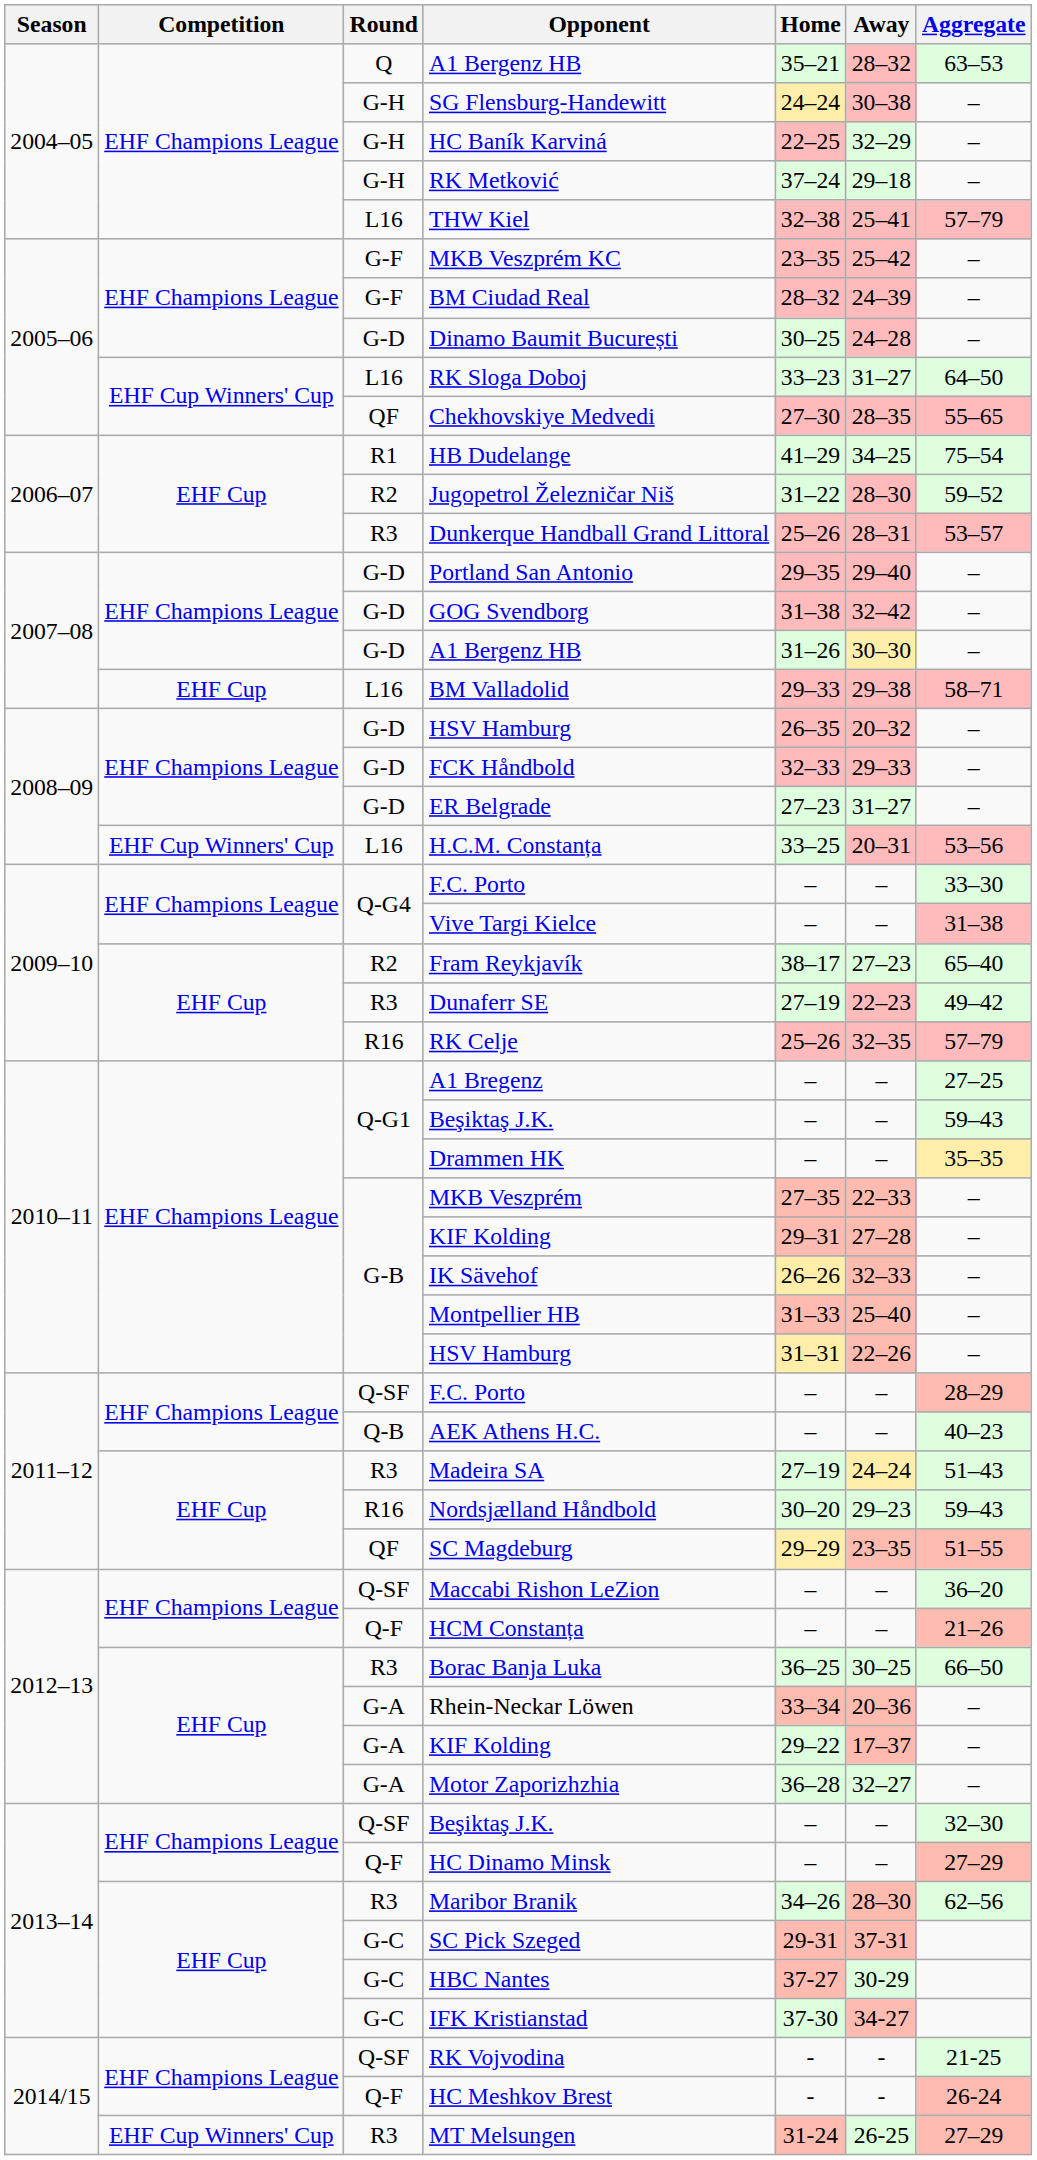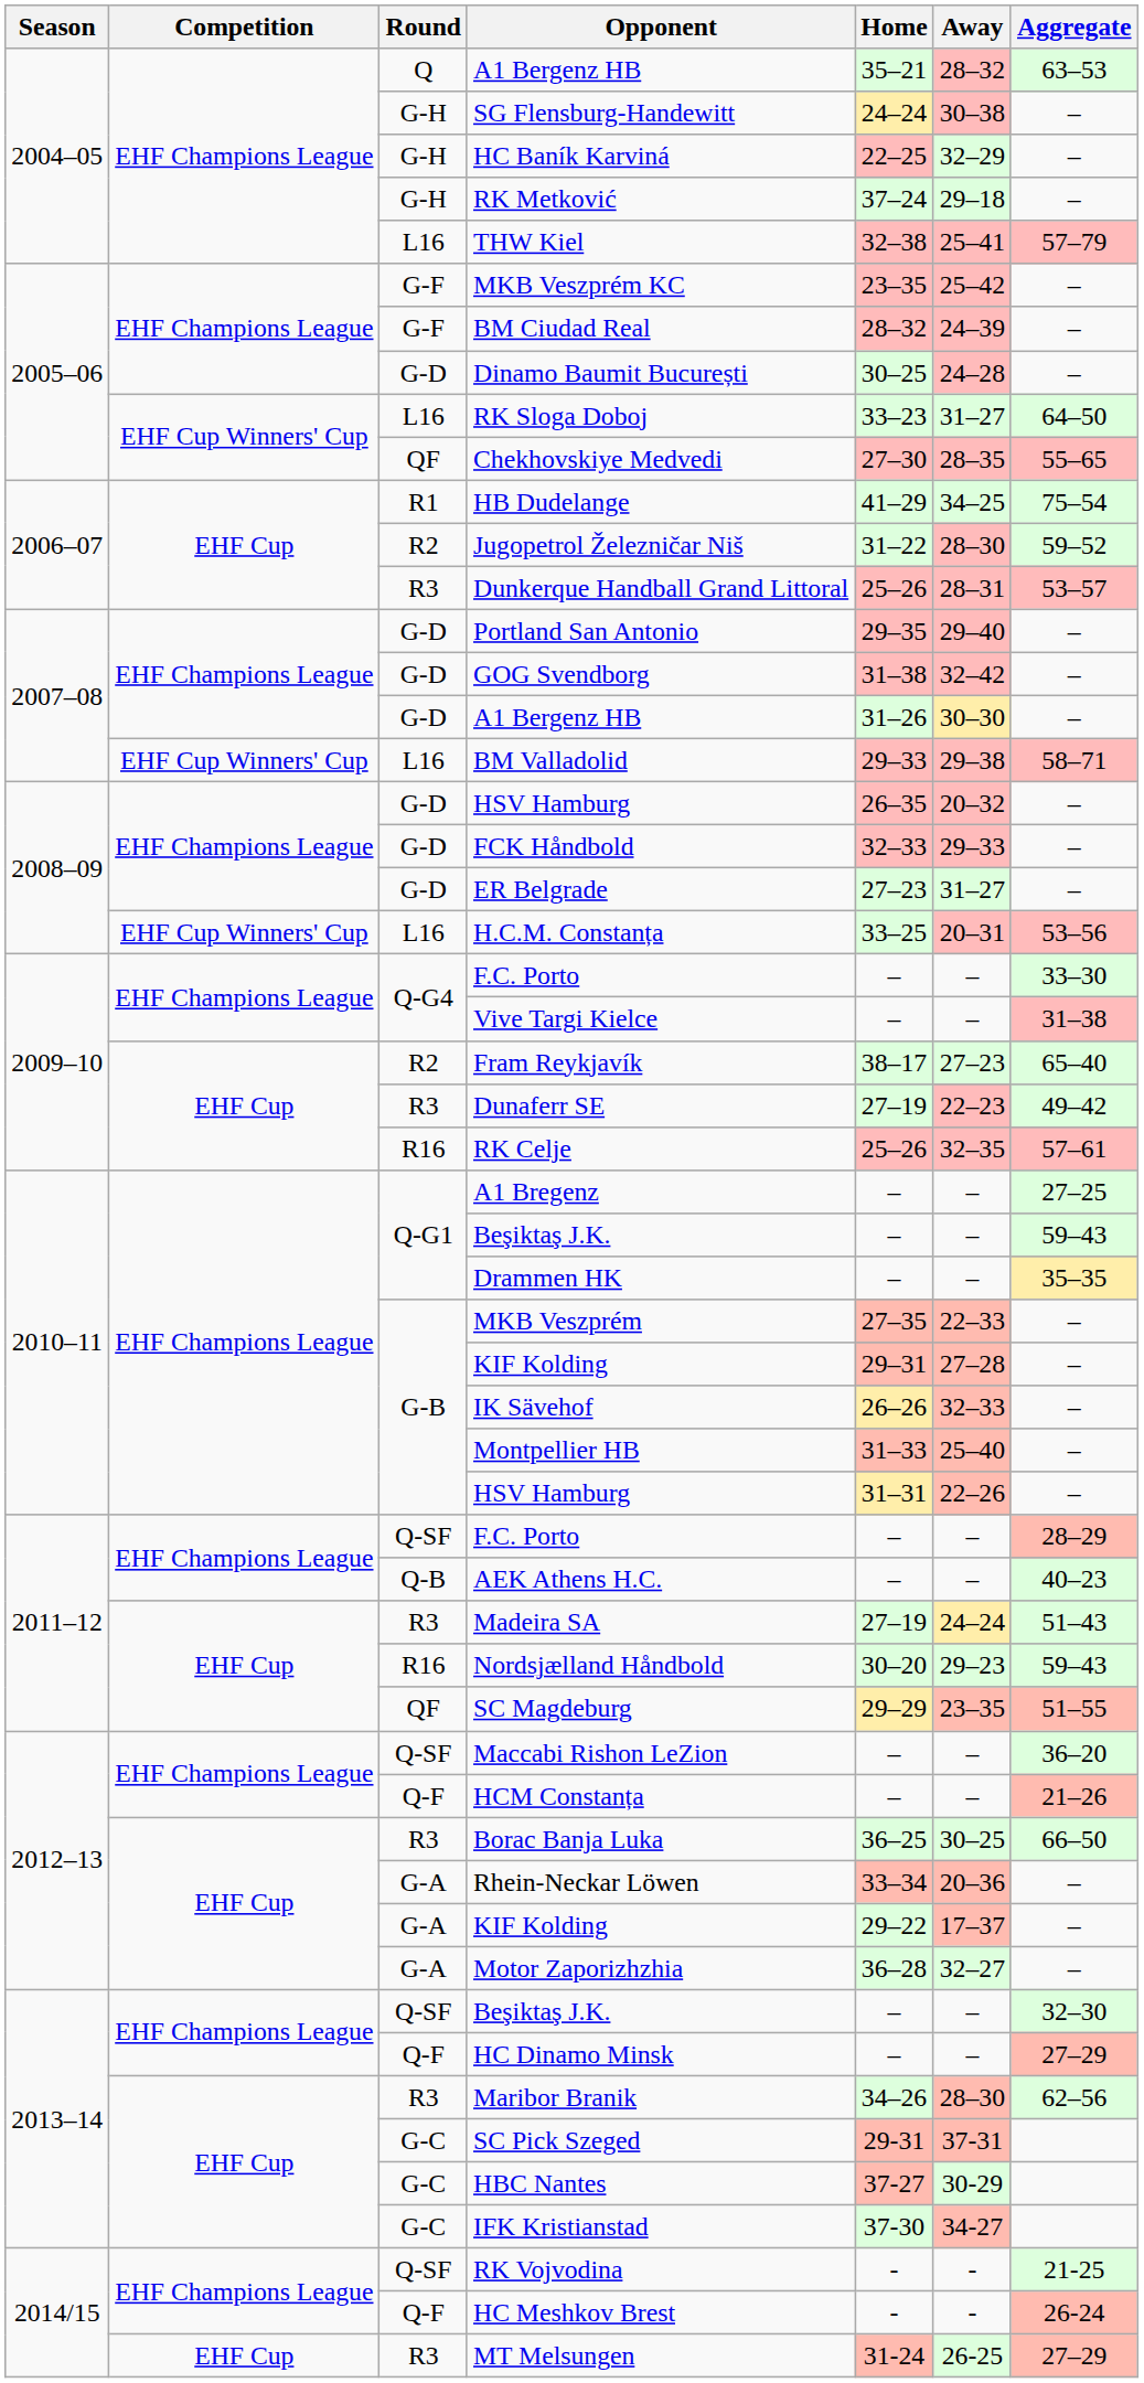 <table class="wikitable" style="font-size:95%; text-align: center;">
 <tr>
 <th>Season</th>
 <th>Competition</th>
 <th>Round</th>
 <th>Opponent</th>
 <th>Home</th>
 <th>Away</th>
 <th><a href='#'>Aggregate</a></th>
 </tr>
 <tr>
 <td rowspan=5>2004–05</td>
 <td rowspan=5><a href='#'>EHF Champions League</a></td>
 <td>Q</td>
 <td align=left> <a href='#'>A1 Bergenz HB</a></td>
 <td bgcolor= ddffdd>35–21</td>
 <td bgcolor= ffbbbb>28–32</td>
 <td bgcolor= ddffdd>63–53</td>
 </tr>
 <tr>
 <td>G-H</td>
 <td align=left> <a href='#'>SG Flensburg-Handewitt</a></td>
 <td bgcolor= ffeeaa>24–24</td>
 <td bgcolor= ffbbbb>30–38</td>
 <td>–</td>
 </tr>
 <tr>
 <td>G-H</td>
 <td align=left> <a href='#'>HC Baník Karviná</a></td>
 <td bgcolor= ffbbbb>22–25</td>
 <td bgcolor= ddffdd>32–29</td>
 <td>–</td>
 </tr>
 <tr>
 <td>G-H</td>
 <td align=left> <a href='#'>RK Metković</a></td>
 <td bgcolor= ddffdd>37–24</td>
 <td bgcolor= ddffdd>29–18</td>
 <td>–</td>
 </tr>
 <tr>
 <td>L16</td>
 <td align=left> <a href='#'>THW Kiel</a></td>
 <td bgcolor= ffbbbb>32–38</td>
 <td bgcolor= ffbbbb>25–41</td>
 <td bgcolor= ffbbbb>57–79</td>
 </tr>
 <tr>
 <td rowspan=5>2005–06</td>
 <td rowspan=3><a href='#'>EHF Champions League</a></td>
 <td>G-F</td>
 <td align=left> <a href='#'>MKB Veszprém KC</a></td>
 <td bgcolor= ffbbbb>23–35</td>
 <td bgcolor= ffbbbb>25–42</td>
 <td>–</td>
 </tr>
 <tr>
 <td>G-F</td>
 <td align=left> <a href='#'>BM Ciudad Real</a></td>
 <td bgcolor= ffbbbb>28–32</td>
 <td bgcolor= ffbbbb>24–39</td>
 <td>–</td>
 </tr>
 <tr>
 <td>G-D</td>
 <td align=left> <a href='#'>Dinamo Baumit București</a></td>
 <td bgcolor= ddffdd>30–25</td>
 <td bgcolor= ffbbbb>24–28</td>
 <td>–</td>
 </tr>
 <tr>
 <td rowspan=2><a href='#'>EHF Cup Winners' Cup</a></td>
 <td>L16</td>
 <td align=left> <a href='#'>RK Sloga Doboj</a></td>
 <td bgcolor= ddffdd>33–23</td>
 <td bgcolor= ddffdd>31–27</td>
 <td bgcolor= ddffdd>64–50</td>
 </tr>
 <tr>
 <td>QF</td>
 <td align=left> <a href='#'>Chekhovskiye Medvedi</a></td>
 <td bgcolor= ffbbbb>27–30</td>
 <td bgcolor= ffbbbb>28–35</td>
 <td bgcolor= ffbbbb>55–65</td>
 </tr>
 <tr>
 <td rowspan=3>2006–07</td>
 <td rowspan=3><a href='#'>EHF Cup</a></td>
 <td>R1</td>
 <td align=left> <a href='#'>HB Dudelange</a></td>
 <td bgcolor= ddffdd>41–29</td>
 <td bgcolor= ddffdd>34–25</td>
 <td bgcolor= ddffdd>75–54</td>
 </tr>
 <tr>
 <td>R2</td>
 <td align=left> <a href='#'>Jugopetrol Železničar Niš</a></td>
 <td bgcolor= ddffdd>31–22</td>
 <td bgcolor= ffbbbb>28–30</td>
 <td bgcolor= ddffdd>59–52</td>
 </tr>
 <tr>
 <td>R3</td>
 <td align=left> <a href='#'>Dunkerque Handball Grand Littoral</a></td>
 <td bgcolor= ffbbbb>25–26</td>
 <td bgcolor= ffbbbb>28–31</td>
 <td bgcolor= ffbbbb>53–57</td>
 </tr>
 <tr>
 <td rowspan=4>2007–08</td>
 <td rowspan=3><a href='#'>EHF Champions League</a></td>
 <td>G-D</td>
 <td align=left> <a href='#'>Portland San Antonio</a></td>
 <td bgcolor= ffbbbb>29–35</td>
 <td bgcolor= ffbbbb>29–40</td>
 <td>–</td>
 </tr>
 <tr>
 <td>G-D</td>
 <td align=left> <a href='#'>GOG Svendborg</a></td>
 <td bgcolor= ffbbbb>31–38</td>
 <td bgcolor= ffbbbb>32–42</td>
 <td>–</td>
 </tr>
 <tr>
 <td>G-D</td>
 <td align=left> <a href='#'>A1 Bergenz HB</a></td>
 <td bgcolor= ddffdd>31–26</td>
 <td bgcolor= ffeeaa>30–30</td>
 <td>–</td>
 </tr>
 <tr>
-<td><a href='#'>EHF Cup</a></td>
+<td><a href='#'>EHF Cup Winners' Cup</a></td>
 <td>L16</td>
 <td align=left> <a href='#'>BM Valladolid</a></td>
 <td bgcolor= ffbbbb>29–33</td>
 <td bgcolor= ffbbbb>29–38</td>
 <td bgcolor= ffbbbb>58–71</td>
 </tr>
 <tr>
 <td rowspan=4>2008–09</td>
 <td rowspan=3><a href='#'>EHF Champions League</a></td>
 <td>G-D</td>
 <td align=left> <a href='#'>HSV Hamburg</a></td>
 <td bgcolor= ffbbbb>26–35</td>
 <td bgcolor= ffbbbb>20–32</td>
 <td>–</td>
 </tr>
 <tr>
 <td>G-D</td>
 <td align=left> <a href='#'>FCK Håndbold</a></td>
 <td bgcolor= ffbbbb>32–33</td>
 <td bgcolor= ffbbbb>29–33</td>
 <td>–</td>
 </tr>
 <tr>
 <td>G-D</td>
 <td align=left> <a href='#'>ER Belgrade</a></td>
 <td bgcolor= ddffdd>27–23</td>
 <td bgcolor= ddffdd>31–27</td>
 <td>–</td>
 </tr>
 <tr>
 <td><a href='#'>EHF Cup Winners' Cup</a></td>
 <td>L16</td>
 <td align=left> <a href='#'>H.C.M. Constanța</a></td>
 <td bgcolor= ddffdd>33–25</td>
 <td bgcolor= ffbbbb>20–31</td>
 <td bgcolor= ffbbbb>53–56</td>
 </tr>
 <tr>
 <td rowspan=5>2009–10</td>
 <td rowspan=2><a href='#'>EHF Champions League</a></td>
 <td rowspan=2>Q-G4</td>
 <td align=left> <a href='#'>F.C. Porto</a></td>
 <td>–</td>
 <td>–</td>
 <td bgcolor= ddffdd>33–30</td>
 </tr>
 <tr>
 <td align=left> <a href='#'>Vive Targi Kielce</a></td>
 <td>–</td>
 <td>–</td>
 <td bgcolor= ffbbbb>31–38</td>
 </tr>
 <tr>
 <td rowspan=3><a href='#'>EHF Cup</a></td>
 <td>R2</td>
 <td align=left> <a href='#'>Fram Reykjavík</a></td>
 <td bgcolor= ddffdd>38–17</td>
 <td bgcolor= ddffdd>27–23</td>
 <td bgcolor= ddffdd>65–40</td>
 </tr>
 <tr>
 <td>R3</td>
 <td align=left> <a href='#'>Dunaferr SE</a></td>
 <td bgcolor= ddffdd>27–19</td>
 <td bgcolor= ffbbbb>22–23</td>
 <td bgcolor= ddffdd>49–42</td>
 </tr>
 <tr>
 <td>R16</td>
 <td align=left> <a href='#'>RK Celje</a></td>
 <td bgcolor= ffbbbb>25–26</td>
 <td bgcolor= ffbbbb>32–35</td>
-<td bgcolor= ffbbbb>57–79</td>
+<td bgcolor= ffbbbb>57–61</td>
 </tr>
 <tr>
 <td rowspan=8>2010–11 </td>
 <td rowspan=8><a href='#'>EHF Champions League</a></td>
 <td rowspan=3>Q-G1</td>
 <td align=left> <a href='#'>A1 Bregenz</a></td>
 <td>–</td>
 <td>–</td>
 <td bgcolor= ddffdd>27–25</td>
 </tr>
 <tr>
 <td align=left> <a href='#'>Beşiktaş J.K.</a></td>
 <td>–</td>
 <td>–</td>
 <td bgcolor= ddffdd>59–43</td>
 </tr>
 <tr>
 <td align=left> <a href='#'>Drammen HK</a></td>
 <td>–</td>
 <td>–</td>
 <td bgcolor=ffeeaa>35–35</td>
 </tr>
 <tr>
 <td rowspan=5>G-B</td>
 <td align=left> <a href='#'>MKB Veszprém</a></td>
 <td bgcolor= ffbbb>27–35</td>
 <td bgcolor= ffbbb>22–33</td>
 <td>–</td>
 </tr>
 <tr>
 <td align=left> <a href='#'>KIF Kolding</a></td>
 <td bgcolor= ffbbb>29–31</td>
 <td bgcolor= ffbbb>27–28</td>
 <td>–</td>
 </tr>
 <tr>
 <td align=left> <a href='#'>IK Sävehof</a></td>
 <td bgcolor=ffeeaa>26–26</td>
 <td bgcolor= ffbbb>32–33</td>
 <td>–</td>
 </tr>
 <tr>
 <td align=left> <a href='#'>Montpellier HB</a></td>
 <td bgcolor= ffbbb>31–33</td>
 <td bgcolor= ffbbb>25–40</td>
 <td>–</td>
 </tr>
 <tr>
 <td align=left> <a href='#'>HSV Hamburg</a></td>
 <td bgcolor=ffeeaa>31–31</td>
 <td bgcolor= ffbbb>22–26</td>
 <td>–</td>
 </tr>
 <tr>
 <td rowspan=5>2011–12         </td>
 <td rowspan=2><a href='#'>EHF Champions League</a></td>
 <td>Q-SF</td>
 <td align=left> <a href='#'>F.C. Porto</a></td>
 <td>–</td>
 <td>–</td>
 <td bgcolor= ffbbb>28–29</td>
 </tr>
 <tr>
 <td>Q-B</td>
 <td align=left> <a href='#'>AEK Athens H.C.</a></td>
 <td>–</td>
 <td>–</td>
 <td bgcolor= ddffdd>40–23</td>
 </tr>
 <tr>
 <td rowspan=3><a href='#'>EHF Cup</a></td>
 <td>R3</td>
 <td align=left> <a href='#'>Madeira SA</a></td>
 <td bgcolor= ddffdd>27–19</td>
 <td bgcolor= ffeeaa>24–24</td>
 <td bgcolor= ddffdd>51–43</td>
 </tr>
 <tr>
 <td>R16</td>
 <td align=left> <a href='#'>Nordsjælland Håndbold</a></td>
 <td bgcolor= ddffdd>30–20</td>
 <td bgcolor= ddffdd>29–23</td>
 <td bgcolor= ddffdd>59–43</td>
 </tr>
 <tr>
 <td>QF</td>
 <td align=left> <a href='#'>SC Magdeburg</a></td>
 <td bgcolor= ffeeaa>29–29</td>
 <td bgcolor= ffbbb>23–35</td>
 <td bgcolor= ffbbb>51–55</td>
 </tr>
 <tr>
 <td rowspan=6>2012–13</td>
 <td rowspan=2><a href='#'>EHF Champions League</a></td>
 <td>Q-SF</td>
 <td align=left> <a href='#'>Maccabi Rishon LeZion</a></td>
 <td>–</td>
 <td>–</td>
 <td bgcolor= ddffdd>36–20</td>
 </tr>
 <tr>
 <td>Q-F</td>
 <td align=left> <a href='#'>HCM Constanța</a></td>
 <td>–</td>
 <td>–</td>
 <td bgcolor=ffbbb>21–26</td>
 </tr>
 <tr>
 <td rowspan=4><a href='#'>EHF Cup</a></td>
 <td>R3</td>
 <td align=left> <a href='#'>Borac Banja Luka</a></td>
 <td bgcolor= ddffdd>36–25</td>
 <td bgcolor= ddffdd>30–25</td>
 <td bgcolor= ddffdd>66–50</td>
 </tr>
 <tr>
 <td>G-A</td>
 <td align=left> Rhein-Neckar Löwen</td>
 <td bgcolor=ffbbb>33–34</td>
 <td bgcolor=ffbbb>20–36</td>
 <td>–</td>
 </tr>
 <tr>
 <td>G-A</td>
 <td align=left> <a href='#'>KIF Kolding</a></td>
 <td bgcolor= ddffdd>29–22</td>
 <td bgcolor=ffbbb>17–37</td>
 <td>–</td>
 </tr>
 <tr>
 <td>G-A</td>
 <td align=left> <a href='#'>Motor Zaporizhzhia</a></td>
 <td bgcolor= ddffdd>36–28</td>
 <td bgcolor= ddffdd>32–27</td>
 <td>–</td>
 </tr>
 <tr>
 <td rowspan=6>2013–14</td>
 <td rowspan=2><a href='#'>EHF Champions League</a></td>
 <td>Q-SF</td>
 <td align=left> <a href='#'>Beşiktaş J.K.</a></td>
 <td>–</td>
 <td>–</td>
 <td bgcolor= ddffdd>32–30</td>
 </tr>
 <tr>
 <td>Q-F</td>
 <td align=left> <a href='#'>HC Dinamo Minsk</a></td>
 <td>–</td>
 <td>–</td>
 <td bgcolor=ffbbb>27–29</td>
 </tr>
 <tr>
 <td rowspan=4><a href='#'>EHF Cup</a></td>
 <td>R3</td>
 <td align=left> <a href='#'>Maribor Branik</a></td>
 <td bgcolor=ddffdd>34–26</td>
 <td bgcolor=ffbbb>28–30</td>
 <td bgcolor=ddffdd>62–56</td>
 </tr>
 <tr>
 <td>G-C</td>
 <td align=left> <a href='#'>SC Pick Szeged</a></td>
 <td bgcolor=ffbbb>29-31</td>
 <td bgcolor=ffbbb>37-31</td>
 <td></td>
 </tr>
 <tr>
 <td>G-C</td>
 <td align=left> <a href='#'>HBC Nantes</a></td>
 <td bgcolor=ffbbb>37-27</td>
 <td bgcolor=ddffdd>30-29</td>
 <td></td>
 </tr>
 <tr>
 <td>G-C</td>
 <td align=left> <a href='#'>IFK Kristianstad</a></td>
 <td bgcolor=ddffdd>37-30</td>
 <td bgcolor=ffbbb>34-27</td>
 <td></td>
 </tr>
 <tr>
 <td rowspan=3>2014/15</td>
 <td rowspan=2><a href='#'>EHF Champions League</a></td>
 <td>Q-SF</td>
 <td align=left> <a href='#'>RK Vojvodina</a></td>
 <td>-</td>
 <td>-</td>
 <td bgcolor=ddffdd>21-25</td>
 </tr>
 <tr>
 <td>Q-F</td>
 <td align=left> <a href='#'>HC Meshkov Brest</a></td>
 <td>-</td>
 <td>-</td>
 <td bgcolor=ffbbb>26-24</td>
 </tr>
 <tr>
-<td><a href='#'>EHF Cup Winners' Cup</a></td>
+<td><a href='#'>EHF Cup</a></td>
 <td>R3</td>
 <td align=left> <a href='#'>MT Melsungen</a></td>
 <td bgcolor=ffbbb>31-24</td>
 <td bgcolor=ddffdd>26-25</td>
 <td bgcolor=ffbbb>27–29</td>
 </tr>
 </table>
